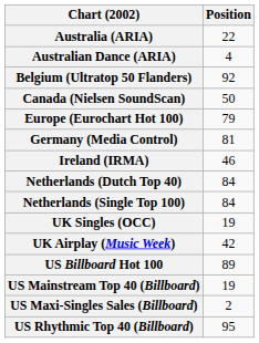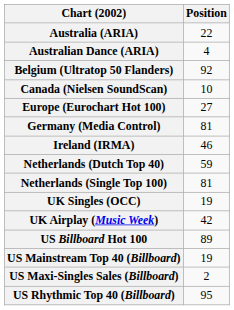 <table class="wikitable sortable plainrowheaders">
 <tr>
 <th scope="col">Chart (2002)</th>
 <th scope="col">Position</th>
 </tr>
 <tr>
 <th scope="row">Australia (ARIA)</th>
 <td style="text-align:center;">22</td>
 </tr>
 <tr>
 <th scope="row">Australian Dance (ARIA)</th>
 <td style="text-align:center;">4</td>
 </tr>
 <tr>
 <th scope="row">Belgium (Ultratop 50 Flanders)</th>
 <td style="text-align:center;">92</td>
 </tr>
 <tr>
 <th scope="row">Canada (Nielsen SoundScan)</th>
-<td style="text-align:center;">50</td>
+<td style="text-align:center;">10</td>
 </tr>
 <tr>
 <th scope="row">Europe (Eurochart Hot 100)</th>
-<td style="text-align:center;">79</td>
+<td style="text-align:center;">27</td>
 </tr>
 <tr>
 <th scope="row">Germany (Media Control)</th>
 <td style="text-align:center;">81</td>
 </tr>
 <tr>
 <th scope="row">Ireland (IRMA)</th>
 <td style="text-align:center;">46</td>
 </tr>
 <tr>
 <th scope="row">Netherlands (Dutch Top 40)</th>
-<td style="text-align:center;">84</td>
+<td style="text-align:center;">59</td>
 </tr>
 <tr>
 <th scope="row">Netherlands (Single Top 100)</th>
-<td style="text-align:center;">84</td>
+<td style="text-align:center;">81</td>
 </tr>
 <tr>
 <th scope="row">UK Singles (OCC)</th>
 <td style="text-align:center;">19</td>
 </tr>
 <tr>
 <th scope="row">UK Airplay (<em><a href='#'>Music Week</a></em>)</th>
 <td style="text-align:center;">42</td>
 </tr>
 <tr>
 <th scope="row">US <em>Billboard</em> Hot 100</th>
 <td style="text-align:center;">89</td>
 </tr>
 <tr>
 <th scope="row">US Mainstream Top 40 (<em>Billboard</em>)</th>
 <td style="text-align:center;">19</td>
 </tr>
 <tr>
 <th scope="row">US Maxi-Singles Sales (<em>Billboard</em>)</th>
 <td style="text-align:center;">2</td>
 </tr>
 <tr>
 <th scope="row">US Rhythmic Top 40 (<em>Billboard</em>)</th>
 <td style="text-align:center;">95</td>
 </tr>
 </table>
